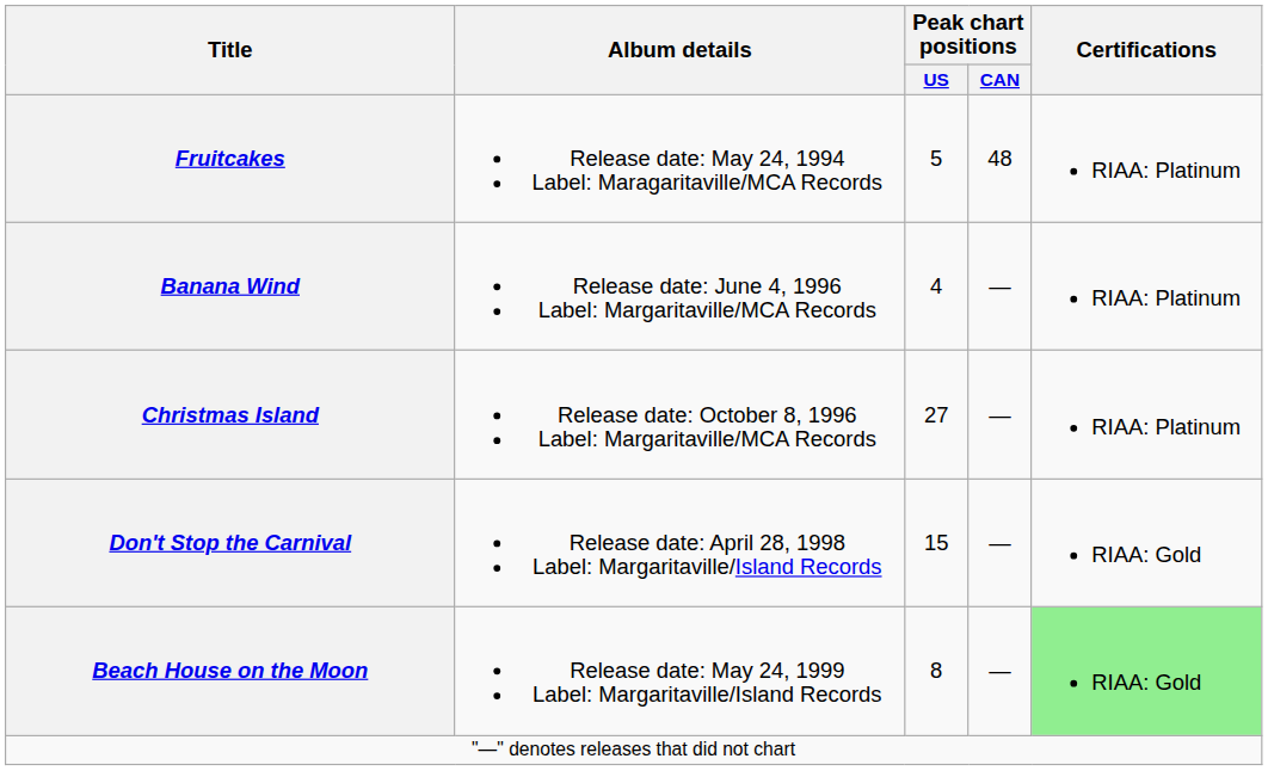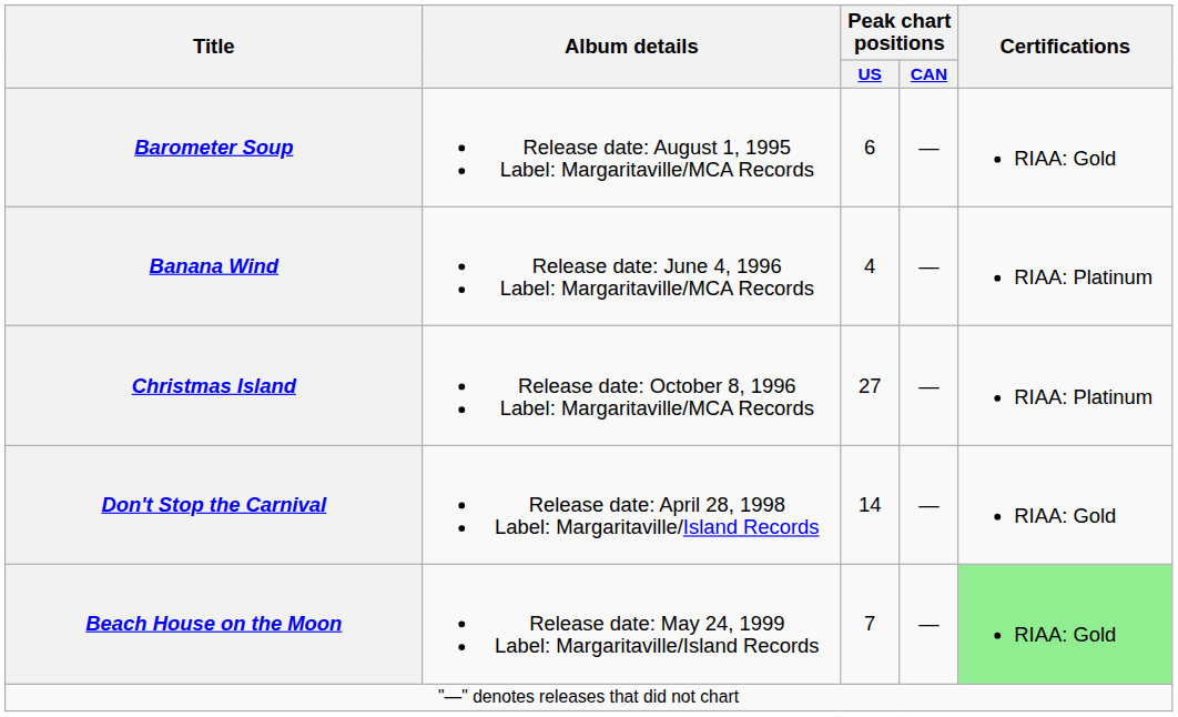 <table class="wikitable plainrowheaders" style="text-align:center;">
 <tr>
 <th rowspan="2" style="width:20em;">Title</th>
 <th rowspan="2" style="width:20em;">Album details</th>
 <th colspan="2">Peak chart<br>positions</th>
 <th rowspan="2" style="width:10em;">Certifications</th>
 </tr>
 <tr style="font-size:smaller;">
 <th width="40"><a href='#'>US</a><br></th>
 <th width="40"><a href='#'>CAN</a><br></th>
 </tr>
 <tr>
-<th scope="row"><em><a href='#'>Fruitcakes</a></em></th>
-<td><br><ul><li>Release date: May 24, 1994</li><li>Label: Maragaritaville/MCA Records</li></ul></td>
-<td>5</td>
-<td>48</td>
-<td align="left"><br><ul><li>RIAA: Platinum</li></ul></td>
+<th scope="row"><em><a href='#'>Barometer Soup</a></em></th>
+<td><br><ul><li>Release date: August 1, 1995</li><li>Label: Margaritaville/MCA Records</li></ul></td>
+<td>6</td>
+<td>—</td>
+<td align="left"><br><ul><li>RIAA: Gold</li></ul></td>
 </tr>
 <tr>
 <th scope="row"><em><a href='#'>Banana Wind</a></em></th>
 <td><br><ul><li>Release date: June 4, 1996</li><li>Label: Margaritaville/MCA Records</li></ul></td>
 <td>4</td>
 <td>—</td>
 <td align="left"><br><ul><li>RIAA: Platinum</li></ul></td>
 </tr>
 <tr>
 <th scope="row"><em><a href='#'>Christmas Island</a></em></th>
 <td><br><ul><li>Release date: October 8, 1996</li><li>Label: Margaritaville/MCA Records</li></ul></td>
 <td>27</td>
 <td>—</td>
 <td align="left"><br><ul><li>RIAA: Platinum</li></ul></td>
 </tr>
 <tr>
 <th scope="row"><em><a href='#'>Don't Stop the Carnival</a></em></th>
 <td><br><ul><li>Release date: April 28, 1998</li><li>Label: Margaritaville/<a href='#'>Island Records</a></li></ul></td>
-<td>15</td>
+<td>14</td>
 <td>—</td>
 <td align="left"><br><ul><li>RIAA: Gold</li></ul></td>
 </tr>
 <tr>
 <th scope="row"><em><a href='#'>Beach House on the Moon</a></em></th>
 <td><br><ul><li>Release date: May 24, 1999</li><li>Label: Margaritaville/Island Records</li></ul></td>
-<td>8</td>
+<td>7</td>
 <td>—</td>
 <td align="left" style="background: lightgreen;"><br><ul><li>RIAA: Gold</li></ul></td>
 </tr>
 <tr>
 <td colspan="5" style="font-size:85%">"—" denotes releases that did not chart</td>
 </tr>
 </table>
